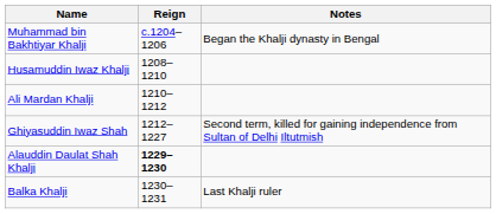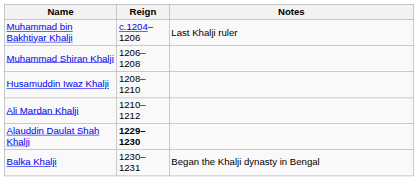 <table class="wikitable">
 <tr>
 <th width="180">Name</th>
 <th width="80">Reign</th>
 <th width="400">Notes</th>
 </tr>
 <tr>
 <td><a href='#'>Muhammad bin Bakhtiyar Khalji</a></td>
 <td><a href='#'>c.1204</a>–1206</td>
-<td>Began the Khalji dynasty in Bengal</td>
+<td>Last Khalji ruler</td>
+</tr>
+<tr>
+<td><a href='#'>Muhammad Shiran Khalji</a></td>
+<td>1206–1208</td>
+<td></td>
 </tr>
 <tr>
 <td><a href='#'>Husamuddin Iwaz Khalji</a></td>
 <td>1208–1210</td>
 <td></td>
 </tr>
 <tr>
 <td><a href='#'>Ali Mardan Khalji</a></td>
 <td>1210–1212</td>
 <td></td>
 </tr>
 <tr>
-<td><a href='#'>Ghiyasuddin Iwaz Shah</a></td>
-<td>1212–1227</td>
-<td>Second term, killed for gaining independence from <a href='#'>Sultan of Delhi</a> <a href='#'>Iltutmish</a></td>
-</tr>
-<tr>
 <td><a href='#'>Alauddin Daulat Shah Khalji</a></td>
 <td><strong>1229–1230</strong></td>
 <td></td>
 </tr>
 <tr>
 <td><a href='#'>Balka Khalji</a></td>
 <td>1230–1231</td>
-<td>Last Khalji ruler</td>
+<td>Began the Khalji dynasty in Bengal</td>
 </tr>
 </table>
